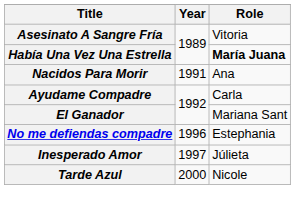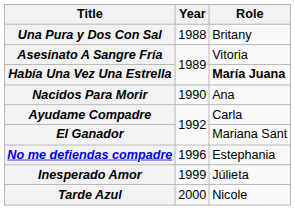 <table class="wikitable plainrowheaders" style="margin-right: 0;">
 <tr>
 </tr>
 <tr style="background:#ccc; text-align:center;">
 <th scope="col">Title</th>
 <th scope="col">Year</th>
 <th scope="col">Role</th>
+</tr>
+<tr>
+<th scope=row><em>Una Pura y Dos Con Sal</em></th>
+<td>1988</td>
+<td>Britany</td>
 </tr>
 <tr>
 <th scope=row><em>Asesinato A Sangre Fría</em></th>
 <td rowspan=2>1989</td>
 <td>Vitoria</td>
 </tr>
 <tr>
 <th scope=row><em>Había Una Vez Una Estrella</em></th>
 <td><strong>María Juana</strong></td>
 </tr>
 <tr>
 <th scope=row><em>Nacidos Para Morir</em></th>
-<td>1991</td>
+<td>1990</td>
 <td>Ana</td>
 </tr>
 <tr>
 <th scope=row><em>Ayudame Compadre</em></th>
 <td rowspan=2>1992</td>
 <td>Carla</td>
 </tr>
 <tr>
 <th scope=row><em>El Ganador</em></th>
 <td>Mariana Sant</td>
 </tr>
 <tr>
 <th scope=row><em><a href='#'>No me defiendas compadre</a></em></th>
 <td>1996</td>
 <td>Estephania</td>
 </tr>
 <tr>
 <th scope=row><em>Inesperado Amor</em></th>
-<td>1997</td>
+<td>1999</td>
 <td>Júlieta</td>
 </tr>
 <tr>
 <th scope=row><em>Tarde Azul</em></th>
 <td>2000</td>
 <td>Nicole</td>
 </tr>
 </table>
